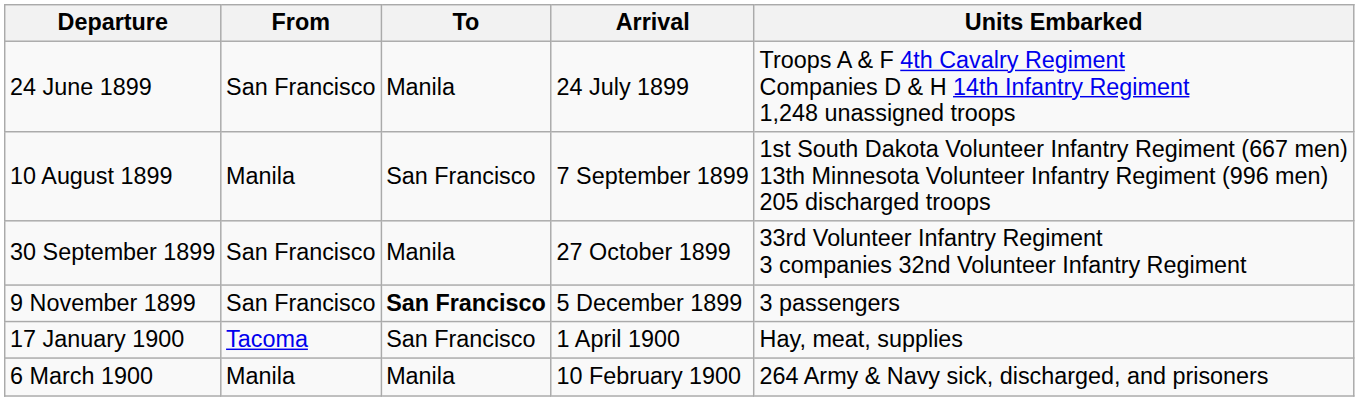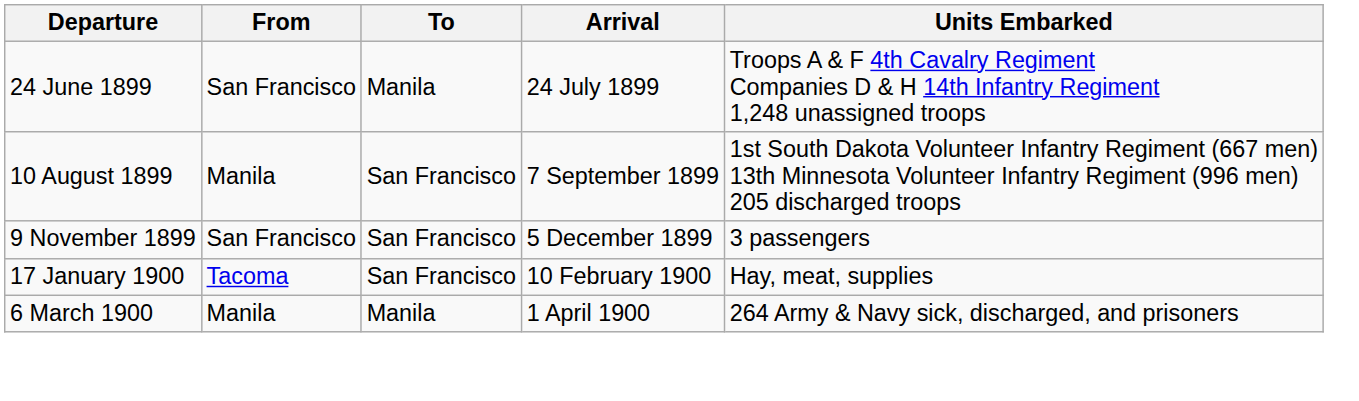 <table class="wikitable">
 <tr>
 <th>Departure</th>
 <th>From</th>
 <th>To</th>
 <th>Arrival</th>
 <th>Units Embarked</th>
 </tr>
 <tr>
 <td>24 June 1899</td>
 <td>San Francisco</td>
 <td>Manila</td>
 <td>24 July 1899</td>
 <td>Troops A & F <a href='#'>4th Cavalry Regiment</a><br>Companies D & H <a href='#'>14th Infantry Regiment</a><br>1,248 unassigned troops</td>
 </tr>
 <tr>
 <td>10 August 1899</td>
 <td>Manila</td>
 <td>San Francisco</td>
 <td>7 September 1899</td>
 <td>1st South Dakota Volunteer Infantry Regiment (667 men)<br>13th Minnesota Volunteer Infantry Regiment (996 men)<br>205 discharged troops</td>
 </tr>
 <tr>
-<td>30 September 1899</td>
-<td>San Francisco</td>
-<td>Manila</td>
-<td>27 October 1899</td>
-<td>33rd Volunteer Infantry Regiment<br>3 companies 32nd Volunteer Infantry Regiment</td>
-</tr>
-<tr>
 <td>9 November 1899</td>
 <td>San Francisco</td>
-<td><strong>San Francisco</strong></td>
+<td>San Francisco</td>
 <td>5 December 1899</td>
 <td>3 passengers</td>
 </tr>
 <tr>
 <td>17 January 1900</td>
 <td><a href='#'>Tacoma</a></td>
 <td>San Francisco</td>
-<td>1 April 1900</td>
+<td>10 February 1900</td>
 <td>Hay, meat, supplies</td>
 </tr>
 <tr>
 <td>6 March 1900</td>
 <td>Manila</td>
 <td>Manila</td>
-<td>10 February 1900</td>
+<td>1 April 1900</td>
 <td>264 Army & Navy sick, discharged, and prisoners</td>
 </tr>
 </table>
